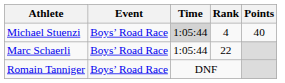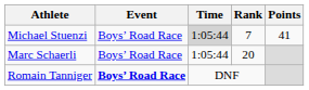 <table class="wikitable" border="1" style="font-size:90%">
 <tr>
 <th>Athlete</th>
 <th>Event</th>
 <th>Time</th>
 <th>Rank</th>
 <th>Points</th>
 </tr>
 <tr>
 <td><a href='#'>Michael Stuenzi</a></td>
 <td><a href='#'>Boys’ Road Race</a></td>
 <td align=center style="background: lightgrey;">1:05:44</td>
-<td align=center>4</td>
-<td align=center>40</td>
+<td align=center>7</td>
+<td align=center>41</td>
 </tr>
 <tr>
 <td><a href='#'>Marc Schaerli</a></td>
 <td><a href='#'>Boys’ Road Race</a></td>
 <td align=center>1:05:44</td>
-<td align=center>22</td>
+<td align=center>20</td>
 <td bgcolor=#DCDCDC></td>
 </tr>
 <tr>
 <td><a href='#'>Romain Tanniger</a></td>
-<td><a href='#'>Boys’ Road Race</a></td>
+<td><strong><a href='#'>Boys’ Road Race</a></strong></td>
 <td align=center colspan=2>DNF</td>
 <td bgcolor=#DCDCDC></td>
 </tr>
 </table>
